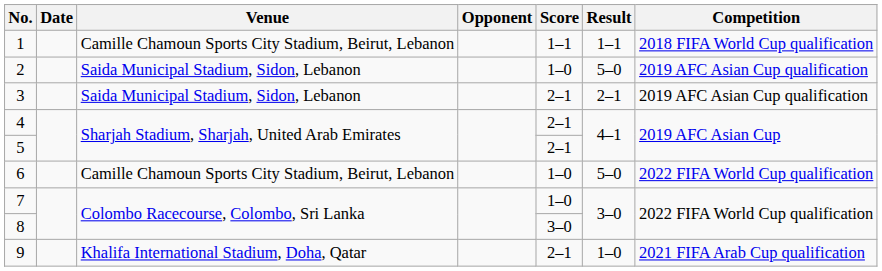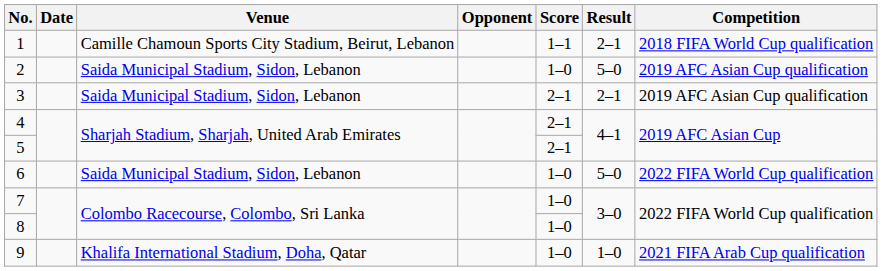 <table class="wikitable sortable">
 <tr>
 <th scope="col">No.</th>
 <th scope="col">Date</th>
 <th scope="col">Venue</th>
 <th scope="col">Opponent</th>
 <th scope="col">Score</th>
 <th scope="col">Result</th>
 <th scope="col">Competition</th>
 </tr>
 <tr>
 <td align="center">1</td>
 <td></td>
 <td>Camille Chamoun Sports City Stadium, Beirut, Lebanon</td>
 <td></td>
 <td align="center">1–1</td>
-<td align="center">1–1</td>
+<td align="center">2–1</td>
 <td><a href='#'>2018 FIFA World Cup qualification</a></td>
 </tr>
 <tr>
 <td align="center">2</td>
 <td></td>
 <td><a href='#'>Saida Municipal Stadium</a>, <a href='#'>Sidon</a>, Lebanon</td>
 <td></td>
 <td align="center">1–0</td>
 <td align="center">5–0</td>
 <td><a href='#'>2019 AFC Asian Cup qualification</a></td>
 </tr>
 <tr>
 <td align="center">3</td>
 <td></td>
 <td><a href='#'>Saida Municipal Stadium</a>, <a href='#'>Sidon</a>, Lebanon</td>
 <td></td>
 <td align="center">2–1</td>
 <td align="center">2–1</td>
 <td>2019 AFC Asian Cup qualification</td>
 </tr>
 <tr>
 <td align="center">4</td>
 <td rowspan="2"></td>
 <td rowspan="2"><a href='#'>Sharjah Stadium</a>, <a href='#'>Sharjah</a>, United Arab Emirates</td>
 <td rowspan="2"></td>
 <td align="center">2–1</td>
 <td rowspan="2" align="center">4–1</td>
 <td rowspan="2"><a href='#'>2019 AFC Asian Cup</a></td>
 </tr>
 <tr>
 <td align="center">5</td>
 <td align="center">2–1</td>
 </tr>
 <tr>
 <td align="center">6</td>
 <td></td>
-<td>Camille Chamoun Sports City Stadium, Beirut, Lebanon</td>
+<td><a href='#'>Saida Municipal Stadium</a>, <a href='#'>Sidon</a>, Lebanon</td>
 <td></td>
 <td align="center">1–0</td>
 <td align="center">5–0</td>
 <td><a href='#'>2022 FIFA World Cup qualification</a></td>
 </tr>
 <tr>
 <td align="center">7</td>
 <td rowspan="2"></td>
 <td rowspan="2"><a href='#'>Colombo Racecourse</a>, <a href='#'>Colombo</a>, Sri Lanka</td>
 <td rowspan="2"></td>
 <td align="center">1–0</td>
 <td rowspan="2" align="center">3–0</td>
 <td rowspan="2">2022 FIFA World Cup qualification</td>
 </tr>
 <tr>
 <td align="center">8</td>
-<td align="center">3–0</td>
+<td align="center">1–0</td>
 </tr>
 <tr>
 <td align="center">9</td>
 <td rowspan="2"></td>
 <td rowspan="2"><a href='#'>Khalifa International Stadium</a>, <a href='#'>Doha</a>, Qatar</td>
 <td rowspan="2"></td>
-<td align="center">2–1</td>
+<td align="center">1–0</td>
 <td rowspan="2" align="center">1–0</td>
 <td rowspan="2"><a href='#'>2021 FIFA Arab Cup qualification</a></td>
 </tr>
 </table>
